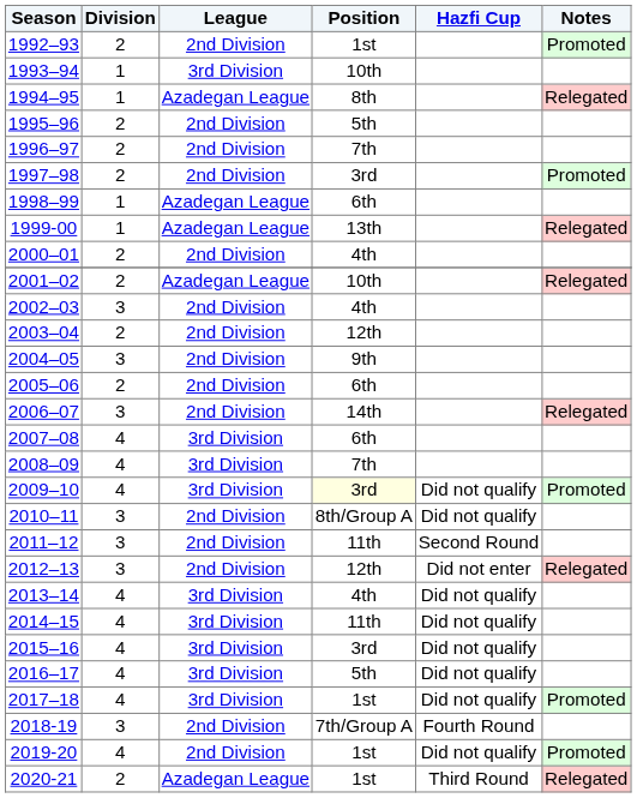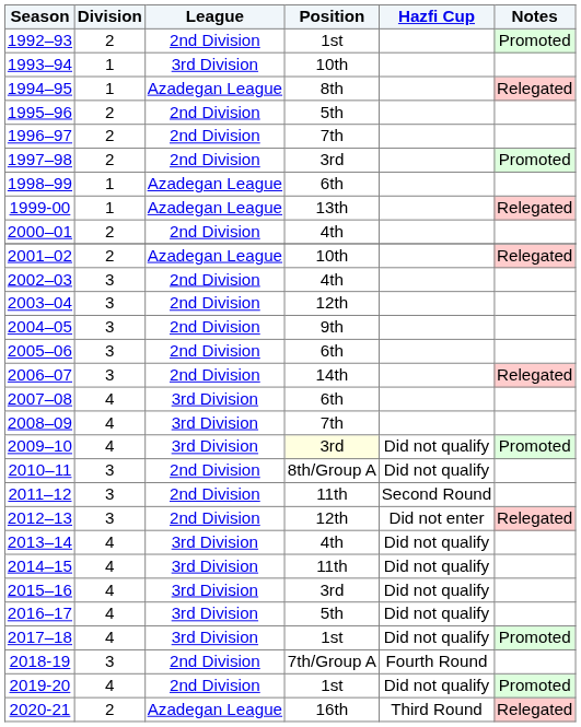 <table border="1" cellpadding="2" style="border-collapse:collapse; text-align:center; font-size:normal;">
 <tr style="background:#f0f6fa;">
 <th>Season</th>
 <th>Division</th>
 <th>League</th>
 <th>Position</th>
 <th><a href='#'>Hazfi Cup</a></th>
 <th>Notes</th>
 </tr>
 <tr>
 <td><a href='#'>1992–93</a></td>
 <td>2</td>
 <td><a href='#'>2nd Division</a></td>
 <td>1st</td>
 <td></td>
 <td style="text-align:center; background:#dfd;">Promoted</td>
 </tr>
 <tr>
 <td><a href='#'>1993–94</a></td>
 <td>1</td>
 <td><a href='#'>3rd Division</a></td>
 <td>10th</td>
 <td></td>
 <td></td>
 </tr>
 <tr>
 <td><a href='#'>1994–95</a></td>
 <td>1</td>
 <td><a href='#'>Azadegan League</a></td>
 <td>8th</td>
 <td></td>
 <td style="text-align:center; background:#fcc;">Relegated</td>
 </tr>
 <tr>
 <td><a href='#'>1995–96</a></td>
 <td>2</td>
 <td><a href='#'>2nd Division</a></td>
 <td>5th</td>
 <td></td>
 <td></td>
 </tr>
 <tr>
 <td><a href='#'>1996–97</a></td>
 <td>2</td>
 <td><a href='#'>2nd Division</a></td>
 <td>7th</td>
 <td></td>
 <td></td>
 </tr>
 <tr>
 <td><a href='#'>1997–98</a></td>
 <td>2</td>
 <td><a href='#'>2nd Division</a></td>
 <td>3rd</td>
 <td></td>
 <td style="text-align:center; background:#dfd;">Promoted</td>
 </tr>
 <tr>
 <td><a href='#'>1998–99</a></td>
 <td>1</td>
 <td><a href='#'>Azadegan League</a></td>
 <td>6th</td>
 <td></td>
 <td></td>
 </tr>
 <tr>
 <td><a href='#'>1999-00</a></td>
 <td>1</td>
 <td><a href='#'>Azadegan League</a></td>
 <td>13th</td>
 <td></td>
 <td style="text-align:center; background:#fcc;">Relegated</td>
 </tr>
 <tr>
 <td><a href='#'>2000–01</a></td>
 <td>2</td>
 <td><a href='#'>2nd Division</a></td>
 <td>4th</td>
 <td></td>
 <td></td>
 </tr>
 <tr>
 </tr>
 <tr>
 <td><a href='#'>2001–02</a></td>
 <td>2</td>
 <td><a href='#'>Azadegan League</a></td>
 <td>10th</td>
 <td></td>
 <td style="text-align:center; background:#fcc;">Relegated</td>
 </tr>
 <tr>
 <td><a href='#'>2002–03</a></td>
 <td>3</td>
 <td><a href='#'>2nd Division</a></td>
 <td>4th</td>
 <td></td>
 <td></td>
 </tr>
 <tr>
 <td><a href='#'>2003–04</a></td>
-<td>2</td>
+<td>3</td>
 <td><a href='#'>2nd Division</a></td>
 <td>12th</td>
 <td></td>
 <td></td>
 </tr>
 <tr>
 <td><a href='#'>2004–05</a></td>
 <td>3</td>
 <td><a href='#'>2nd Division</a></td>
 <td>9th</td>
 <td></td>
 <td></td>
 </tr>
 <tr>
 <td><a href='#'>2005–06</a></td>
-<td>2</td>
+<td>3</td>
 <td><a href='#'>2nd Division</a></td>
 <td>6th</td>
 <td></td>
 <td></td>
 </tr>
 <tr>
 <td><a href='#'>2006–07</a></td>
 <td>3</td>
 <td><a href='#'>2nd Division</a></td>
 <td>14th</td>
 <td></td>
 <td style="text-align:center; background:#fcc;">Relegated</td>
 </tr>
 <tr>
 <td><a href='#'>2007–08</a></td>
 <td>4</td>
 <td><a href='#'>3rd Division</a></td>
 <td>6th</td>
 <td></td>
 <td></td>
 </tr>
 <tr>
 <td><a href='#'>2008–09</a></td>
 <td>4</td>
 <td><a href='#'>3rd Division</a></td>
 <td>7th</td>
 <td></td>
 <td></td>
 </tr>
 <tr>
 <td><a href='#'>2009–10</a></td>
 <td>4</td>
 <td><a href='#'>3rd Division</a></td>
 <td style="background: lightyellow;">3rd</td>
 <td>Did not qualify</td>
 <td style="text-align:center; background:#dfd;">Promoted</td>
 </tr>
 <tr>
 <td><a href='#'>2010–11</a></td>
 <td>3</td>
 <td><a href='#'>2nd Division</a></td>
 <td>8th/Group A</td>
 <td>Did not qualify</td>
 <td></td>
 </tr>
 <tr>
 <td><a href='#'>2011–12</a></td>
 <td>3</td>
 <td><a href='#'>2nd Division</a></td>
 <td>11th</td>
 <td>Second Round</td>
 <td></td>
 </tr>
 <tr>
 <td><a href='#'>2012–13</a></td>
 <td>3</td>
 <td><a href='#'>2nd Division</a></td>
 <td>12th</td>
 <td>Did not enter</td>
 <td style="text-align:center; background:#fcc;">Relegated</td>
 </tr>
 <tr>
 <td><a href='#'>2013–14</a></td>
 <td>4</td>
 <td><a href='#'>3rd Division</a></td>
 <td>4th</td>
 <td>Did not qualify</td>
 <td></td>
 </tr>
 <tr>
 <td><a href='#'>2014–15</a></td>
 <td>4</td>
 <td><a href='#'>3rd Division</a></td>
 <td>11th</td>
 <td>Did not qualify</td>
 <td></td>
 </tr>
 <tr>
 <td><a href='#'>2015–16</a></td>
 <td>4</td>
 <td><a href='#'>3rd Division</a></td>
 <td>3rd</td>
 <td>Did not qualify</td>
 <td></td>
 </tr>
 <tr>
 <td><a href='#'>2016–17</a></td>
 <td>4</td>
 <td><a href='#'>3rd Division</a></td>
 <td>5th</td>
 <td>Did not qualify</td>
 </tr>
 <tr>
 <td><a href='#'>2017–18</a></td>
 <td>4</td>
 <td><a href='#'>3rd Division</a></td>
 <td>1st</td>
 <td>Did not qualify</td>
 <td style="text-align:center; background:#dfd;">Promoted</td>
 </tr>
 <tr>
 <td><a href='#'>2018-19</a></td>
 <td>3</td>
 <td><a href='#'>2nd Division</a></td>
 <td>7th/Group A</td>
 <td>Fourth Round</td>
 <td></td>
 </tr>
 <tr>
 <td><a href='#'>2019-20</a></td>
 <td>4</td>
 <td><a href='#'>2nd Division</a></td>
 <td>1st</td>
 <td>Did not qualify</td>
 <td style="text-align:center; background:#dfd;">Promoted</td>
 </tr>
 <tr>
 <td><a href='#'>2020-21</a></td>
 <td>2</td>
 <td><a href='#'>Azadegan League</a></td>
-<td>1st</td>
+<td>16th</td>
 <td>Third Round</td>
 <td style="text-align:center; background:#fcc;">Relegated</td>
 </tr>
 </table>
